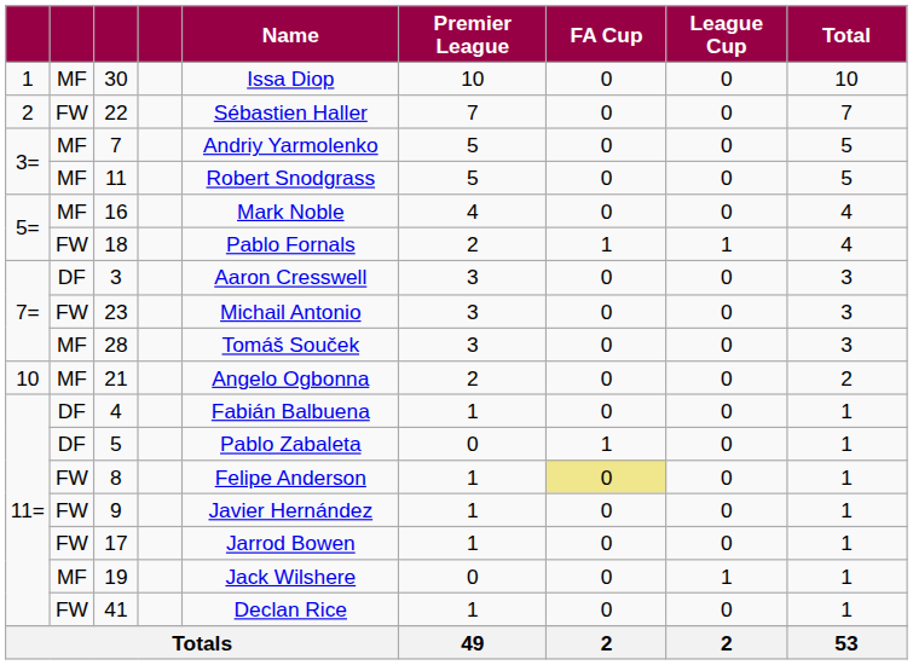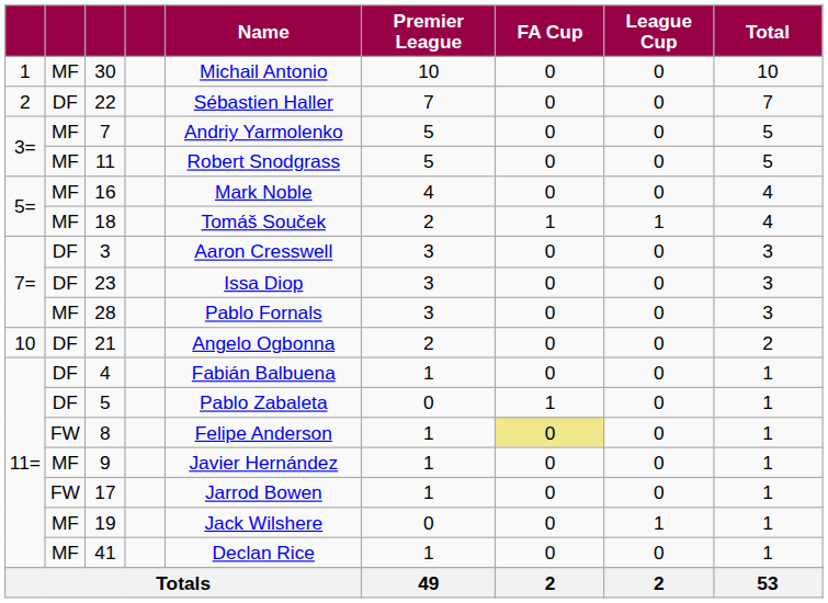 <table class="wikitable sortable" style="font-size: 95%; text-align: center;">
 <tr>
 <th style="width:25px; background:#970045; color:white;"></th>
 <th style="width:25px; background:#970045; color:white;"></th>
 <th style="width:25px; background:#970045; color:white;"></th>
 <th style="width:25px; background:#970045; color:white;"></th>
 <th style="width:150px; background:#970045; color:white;">Name</th>
 <th style="width:100px; background:#970045; color:white;">Premier League</th>
 <th style="width:80px; background:#970045; color:white;">FA Cup</th>
 <th style="width:80px; background:#970045; color:white;">League Cup</th>
 <th style="width:80px; background:#970045; color:white;"><strong>Total</strong></th>
 </tr>
 <tr>
 <td>1</td>
 <td>MF</td>
 <td>30</td>
 <td></td>
-<td data-sort-value="Diop, Issa"><a href='#'>Issa Diop</a></td>
+<td data-sort-value="Antonio, Michail"><a href='#'>Michail Antonio</a></td>
 <td>10</td>
 <td>0</td>
 <td>0</td>
 <td>10</td>
 </tr>
 <tr>
 <td>2</td>
-<td>FW</td>
+<td>DF</td>
 <td>22</td>
 <td></td>
 <td data-sort-value="Haller, Sébastien"><a href='#'>Sébastien Haller</a></td>
 <td>7</td>
 <td>0</td>
 <td>0</td>
 <td>7</td>
 </tr>
 <tr>
 <td rowspan=2>3=</td>
 <td>MF</td>
 <td>7</td>
 <td></td>
 <td data-sort-value="Yarmolenko, Andriy"><a href='#'>Andriy Yarmolenko</a></td>
 <td>5</td>
 <td>0</td>
 <td>0</td>
 <td>5</td>
 </tr>
 <tr>
 <td>MF</td>
 <td>11</td>
 <td></td>
 <td data-sort-value="Snodgrass, Robert"><a href='#'>Robert Snodgrass</a></td>
 <td>5</td>
 <td>0</td>
 <td>0</td>
 <td>5</td>
 </tr>
 <tr>
 <td rowspan=2>5=</td>
 <td>MF</td>
 <td>16</td>
 <td></td>
 <td data-sort-value="Noble, Mark"><a href='#'>Mark Noble</a></td>
 <td>4</td>
 <td>0</td>
 <td>0</td>
 <td>4</td>
 </tr>
 <tr>
-<td>FW</td>
+<td>MF</td>
 <td>18</td>
 <td></td>
-<td data-sort-value="Fornals, Pablo"><a href='#'>Pablo Fornals</a></td>
+<td data-sort-value="Souček, Tomáš"><a href='#'>Tomáš Souček</a></td>
 <td>2</td>
 <td>1</td>
 <td>1</td>
 <td>4</td>
 </tr>
 <tr>
 <td rowspan=3>7=</td>
 <td>DF</td>
 <td>3</td>
 <td></td>
 <td data-sort-value="Cresswell, Aaron"><a href='#'>Aaron Cresswell</a></td>
 <td>3</td>
 <td>0</td>
 <td>0</td>
 <td>3</td>
 </tr>
 <tr>
-<td>FW</td>
+<td>DF</td>
 <td>23</td>
 <td></td>
-<td data-sort-value="Antonio, Michail"><a href='#'>Michail Antonio</a></td>
+<td data-sort-value="Diop, Issa"><a href='#'>Issa Diop</a></td>
 <td>3</td>
 <td>0</td>
 <td>0</td>
 <td>3</td>
 </tr>
 <tr>
 <td>MF</td>
 <td>28</td>
 <td></td>
-<td data-sort-value="Souček, Tomáš"><a href='#'>Tomáš Souček</a></td>
+<td data-sort-value="Fornals, Pablo"><a href='#'>Pablo Fornals</a></td>
 <td>3</td>
 <td>0</td>
 <td>0</td>
 <td>3</td>
 </tr>
 <tr>
 <td>10</td>
-<td>MF</td>
+<td>DF</td>
 <td>21</td>
 <td></td>
 <td data-sort-value="Ogbonna, Angelo"><a href='#'>Angelo Ogbonna</a></td>
 <td>2</td>
 <td>0</td>
 <td>0</td>
 <td>2</td>
 </tr>
 <tr>
 <td rowspan=7>11=</td>
 <td>DF</td>
 <td>4</td>
 <td></td>
 <td data-sort-value="Balbuena, Fabián"><a href='#'>Fabián Balbuena</a></td>
 <td>1</td>
 <td>0</td>
 <td>0</td>
 <td>1</td>
 </tr>
 <tr>
 <td>DF</td>
 <td>5</td>
 <td></td>
 <td data-sort-value="Zabaleta, Pablo"><a href='#'>Pablo Zabaleta</a></td>
 <td>0</td>
 <td>1</td>
 <td>0</td>
 <td>1</td>
 </tr>
 <tr>
 <td>FW</td>
 <td>8</td>
 <td></td>
 <td data-sort-value="Anderson, Felipe"><a href='#'>Felipe Anderson</a></td>
 <td>1</td>
 <td style="background: khaki;">0</td>
 <td>0</td>
 <td>1</td>
 </tr>
 <tr>
-<td>FW</td>
+<td>MF</td>
 <td>9</td>
 <td></td>
 <td data-sort-value="Hernández, Javier"><a href='#'>Javier Hernández</a></td>
 <td>1</td>
 <td>0</td>
 <td>0</td>
 <td>1</td>
 </tr>
 <tr>
 <td>FW</td>
 <td>17</td>
 <td></td>
 <td data-sort-value="Bowen, Jarrod"><a href='#'>Jarrod Bowen</a></td>
 <td>1</td>
 <td>0</td>
 <td>0</td>
 <td>1</td>
 </tr>
 <tr>
 <td>MF</td>
 <td>19</td>
 <td></td>
 <td data-sort-value="Wilshere, Jack"><a href='#'>Jack Wilshere</a></td>
 <td>0</td>
 <td>0</td>
 <td>1</td>
 <td>1</td>
 </tr>
 <tr>
-<td>FW</td>
+<td>MF</td>
 <td>41</td>
 <td></td>
 <td data-sort-value="Rice, Delan"><a href='#'>Declan Rice</a></td>
 <td>1</td>
 <td>0</td>
 <td>0</td>
 <td>1</td>
 </tr>
 <tr class="sortbottom">
 </tr>
 <tr class="sortbottom">
 <th colspan=5><strong>Totals</strong></th>
 <th><strong>49</strong></th>
 <th><strong>2</strong></th>
 <th><strong>2</strong></th>
 <th><strong>53</strong></th>
 </tr>
 </table>
